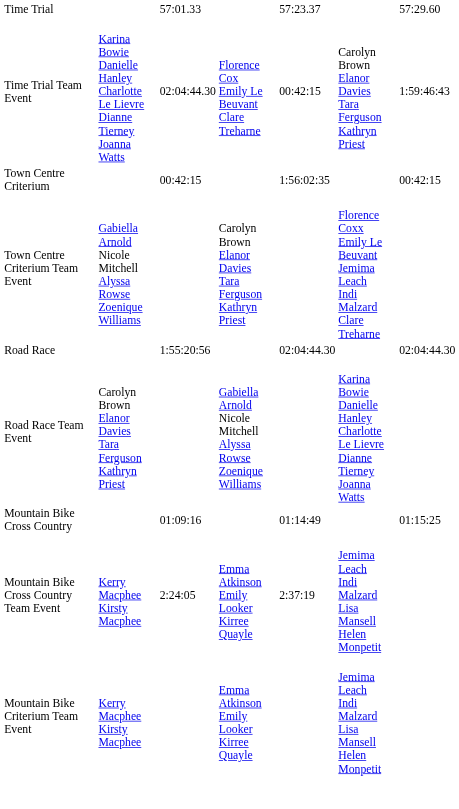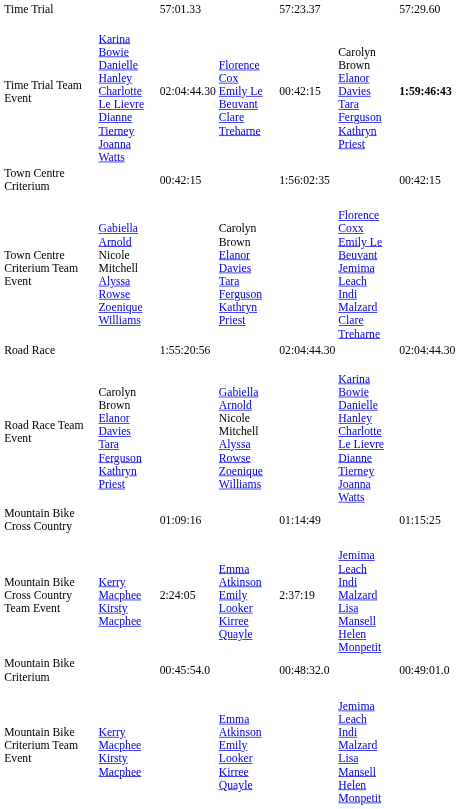 <table>
 <tr>
 <td>Time Trial</td>
 <td></td>
 <td>57:01.33</td>
 <td></td>
 <td>57:23.37</td>
 <td></td>
 <td>57:29.60</td>
 </tr>
 <tr>
 <td>Time Trial Team Event</td>
 <td><br><a href='#'>Karina Bowie</a><br><a href='#'>Danielle Hanley</a><br><a href='#'>Charlotte Le Lievre</a><br><a href='#'>Dianne Tierney</a><br><a href='#'>Joanna Watts</a></td>
 <td>02:04:44.30</td>
 <td><br><a href='#'>Florence Cox</a><br><a href='#'>Emily Le Beuvant</a><br><a href='#'>Clare Treharne</a></td>
 <td>00:42:15</td>
 <td><br>Carolyn Brown<br><a href='#'>Elanor Davies</a><br><a href='#'>Tara Ferguson</a><br><a href='#'>Kathryn Priest</a></td>
-<td>1:59:46:43</td>
+<td><strong>1:59:46:43</strong></td>
 </tr>
 <tr>
 <td>Town Centre Criterium</td>
 <td></td>
 <td>00:42:15</td>
 <td></td>
 <td>1:56:02:35</td>
 <td></td>
 <td>00:42:15</td>
 </tr>
 <tr>
 <td>Town Centre Criterium Team Event</td>
 <td><br><a href='#'>Gabiella Arnold</a><br>Nicole Mitchell<br><a href='#'>Alyssa Rowse</a><br><a href='#'>Zoenique Williams</a></td>
 <td></td>
 <td><br>Carolyn Brown<br><a href='#'>Elanor Davies</a><br><a href='#'>Tara Ferguson</a><br><a href='#'>Kathryn Priest</a></td>
 <td></td>
 <td><br><a href='#'>Florence Coxx</a><br><a href='#'>Emily Le Beuvant</a><br><a href='#'>Jemima Leach</a><br><a href='#'>Indi Malzard</a><br><a href='#'>Clare Treharne</a></td>
 <td></td>
 </tr>
 <tr>
 <td>Road Race</td>
 <td></td>
 <td>1:55:20:56</td>
 <td></td>
 <td>02:04:44.30</td>
 <td></td>
 <td>02:04:44.30</td>
 </tr>
 <tr>
 <td>Road Race Team Event</td>
 <td><br>Carolyn Brown<br><a href='#'>Elanor Davies</a><br><a href='#'>Tara Ferguson</a><br><a href='#'>Kathryn Priest</a></td>
 <td></td>
 <td><br><a href='#'>Gabiella Arnold</a><br>Nicole Mitchell<br><a href='#'>Alyssa Rowse</a><br><a href='#'>Zoenique Williams</a></td>
 <td></td>
 <td><br><a href='#'>Karina Bowie</a><br><a href='#'>Danielle Hanley</a><br><a href='#'>Charlotte Le Lievre</a><br><a href='#'>Dianne Tierney</a><br><a href='#'>Joanna Watts</a></td>
 <td></td>
 </tr>
 <tr>
 <td>Mountain Bike Cross Country</td>
 <td></td>
 <td>01:09:16</td>
 <td></td>
 <td>01:14:49</td>
 <td></td>
 <td>01:15:25</td>
 </tr>
 <tr>
 <td>Mountain Bike Cross Country Team Event</td>
 <td><br><a href='#'>Kerry Macphee</a><br><a href='#'>Kirsty Macphee</a></td>
 <td>2:24:05</td>
 <td><br><a href='#'>Emma Atkinson</a><br><a href='#'>Emily Looker</a><br><a href='#'>Kirree Quayle</a></td>
 <td>2:37:19</td>
 <td><br><a href='#'>Jemima Leach</a><br><a href='#'>Indi Malzard</a><br><a href='#'>Lisa Mansell</a><br><a href='#'>Helen Monpetit</a></td>
 <td></td>
 </tr>
 <tr>
+<td>Mountain Bike Criterium</td>
+<td></td>
+<td>00:45:54.0</td>
+<td></td>
+<td>00:48:32.0</td>
+<td></td>
+<td>00:49:01.0</td>
+</tr>
+<tr>
 <td>Mountain Bike Criterium Team Event</td>
 <td><br><a href='#'>Kerry Macphee</a><br><a href='#'>Kirsty Macphee</a></td>
 <td></td>
 <td><br><a href='#'>Emma Atkinson</a><br><a href='#'>Emily Looker</a><br><a href='#'>Kirree Quayle</a></td>
 <td></td>
 <td><br><a href='#'>Jemima Leach</a><br><a href='#'>Indi Malzard</a><br><a href='#'>Lisa Mansell</a><br><a href='#'>Helen Monpetit</a></td>
 <td></td>
 </tr>
 <tr>
 </tr>
 </table>
